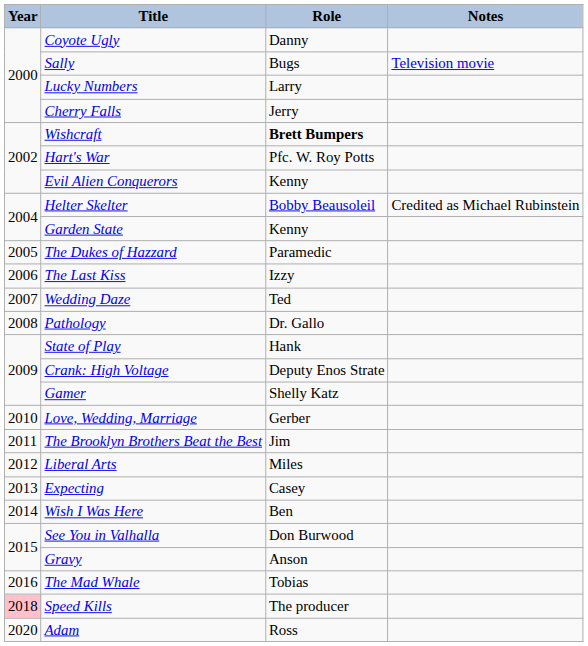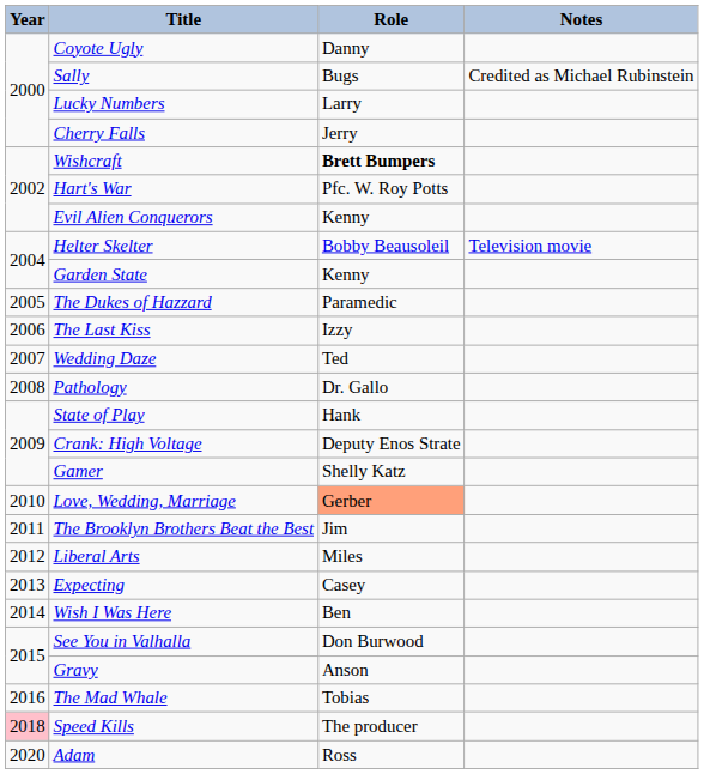 <table class="wikitable">
 <tr>
 <th style="background:#b0c4de;">Year</th>
 <th style="background:#b0c4de;">Title</th>
 <th style="background:#b0c4de;">Role</th>
 <th style="background:#b0c4de;">Notes</th>
 </tr>
 <tr>
 <td rowspan=4>2000</td>
 <td><em><a href='#'>Coyote Ugly</a></em></td>
 <td>Danny</td>
 <td></td>
 </tr>
 <tr>
 <td><em><a href='#'>Sally</a></em></td>
 <td>Bugs</td>
-<td><a href='#'>Television movie</a></td>
+<td>Credited as Michael Rubinstein</td>
 </tr>
 <tr>
 <td><em><a href='#'>Lucky Numbers</a></em></td>
 <td>Larry</td>
 <td></td>
 </tr>
 <tr>
 <td><em><a href='#'>Cherry Falls</a></em></td>
 <td>Jerry</td>
 <td></td>
 </tr>
 <tr>
 <td rowspan=3>2002</td>
 <td><em><a href='#'>Wishcraft</a></em></td>
 <td><strong>Brett Bumpers</strong></td>
 <td></td>
 </tr>
 <tr>
 <td><em><a href='#'>Hart's War</a></em></td>
 <td>Pfc. W. Roy Potts</td>
 <td></td>
 </tr>
 <tr>
 <td><em><a href='#'>Evil Alien Conquerors</a></em></td>
 <td>Kenny</td>
 <td></td>
 </tr>
 <tr>
 <td rowspan=2>2004</td>
 <td><em><a href='#'>Helter Skelter</a></em></td>
 <td><a href='#'>Bobby Beausoleil</a></td>
-<td>Credited as Michael Rubinstein</td>
+<td><a href='#'>Television movie</a></td>
 </tr>
 <tr>
 <td><em><a href='#'>Garden State</a></em></td>
 <td>Kenny</td>
 <td></td>
 </tr>
 <tr>
 <td>2005</td>
 <td><em><a href='#'>The Dukes of Hazzard</a></em></td>
 <td>Paramedic</td>
 <td></td>
 </tr>
 <tr>
 <td>2006</td>
 <td><em><a href='#'>The Last Kiss</a></em></td>
 <td>Izzy</td>
 <td></td>
 </tr>
 <tr>
 <td>2007</td>
 <td><em><a href='#'>Wedding Daze</a></em></td>
 <td>Ted</td>
 <td></td>
 </tr>
 <tr>
 <td>2008</td>
 <td><em><a href='#'>Pathology</a></em></td>
 <td>Dr. Gallo</td>
 <td></td>
 </tr>
 <tr>
 <td rowspan=3>2009</td>
 <td><em><a href='#'>State of Play</a></em></td>
 <td>Hank</td>
 <td></td>
 </tr>
 <tr>
 <td><em><a href='#'>Crank: High Voltage</a></em></td>
 <td>Deputy Enos Strate</td>
 <td></td>
 </tr>
 <tr>
 <td><em><a href='#'>Gamer</a></em></td>
 <td>Shelly Katz</td>
 <td></td>
 </tr>
 <tr>
 <td>2010</td>
 <td><em><a href='#'>Love, Wedding, Marriage</a></em></td>
-<td>Gerber</td>
+<td style="background: lightsalmon;">Gerber</td>
 <td></td>
 </tr>
 <tr>
 <td>2011</td>
 <td><em><a href='#'>The Brooklyn Brothers Beat the Best</a></em></td>
 <td>Jim</td>
 <td></td>
 </tr>
 <tr>
 <td>2012</td>
 <td><em><a href='#'>Liberal Arts</a></em></td>
 <td>Miles</td>
 <td></td>
 </tr>
 <tr>
 <td>2013</td>
 <td><em><a href='#'>Expecting</a></em></td>
 <td>Casey</td>
 <td></td>
 </tr>
 <tr>
 <td>2014</td>
 <td><em><a href='#'>Wish I Was Here</a></em></td>
 <td>Ben</td>
 <td></td>
 </tr>
 <tr>
 <td rowspan=2>2015</td>
 <td><em><a href='#'>See You in Valhalla</a></em></td>
 <td>Don Burwood</td>
 <td></td>
 </tr>
 <tr>
 <td><em><a href='#'>Gravy</a></em></td>
 <td>Anson</td>
 <td></td>
 </tr>
 <tr>
 <td>2016</td>
 <td><em><a href='#'>The Mad Whale</a></em></td>
 <td>Tobias</td>
 <td></td>
 </tr>
 <tr>
 <td style="background: pink;">2018</td>
 <td><em><a href='#'>Speed Kills</a></em></td>
 <td>The producer</td>
 <td></td>
 </tr>
 <tr>
 <td>2020</td>
 <td><em><a href='#'>Adam</a></em></td>
 <td>Ross</td>
 <td></td>
 </tr>
 </table>
